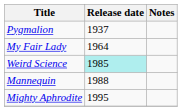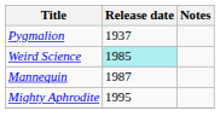 <table class="wikitable sortable">
 <tr>
 <th scope="col">Title</th>
 <th scope="col">Release date</th>
 <th scope="col" class="unsortable">Notes</th>
 </tr>
 <tr>
 <td><em><a href='#'>Pygmalion</a></em></td>
 <td>1937</td>
 <td></td>
 </tr>
 <tr>
-<td><em><a href='#'>My Fair Lady</a></em></td>
-<td>1964</td>
-<td></td>
-</tr>
-<tr>
 <td><em><a href='#'>Weird Science</a></em></td>
 <td style="background: paleturquoise;">1985</td>
 <td></td>
 </tr>
 <tr>
 <td><em><a href='#'>Mannequin</a></em></td>
-<td>1988</td>
+<td>1987</td>
 <td></td>
 </tr>
 <tr>
 <td><em><a href='#'>Mighty Aphrodite</a></em></td>
 <td>1995</td>
 <td></td>
 </tr>
 <tr>
 </tr>
 </table>
